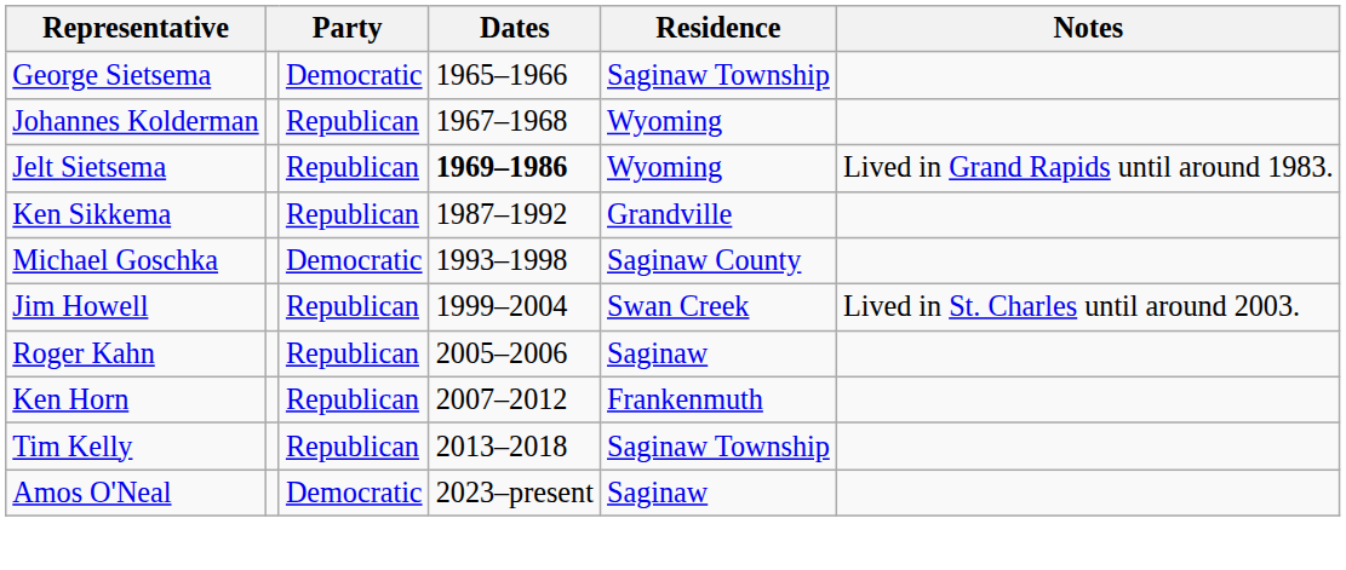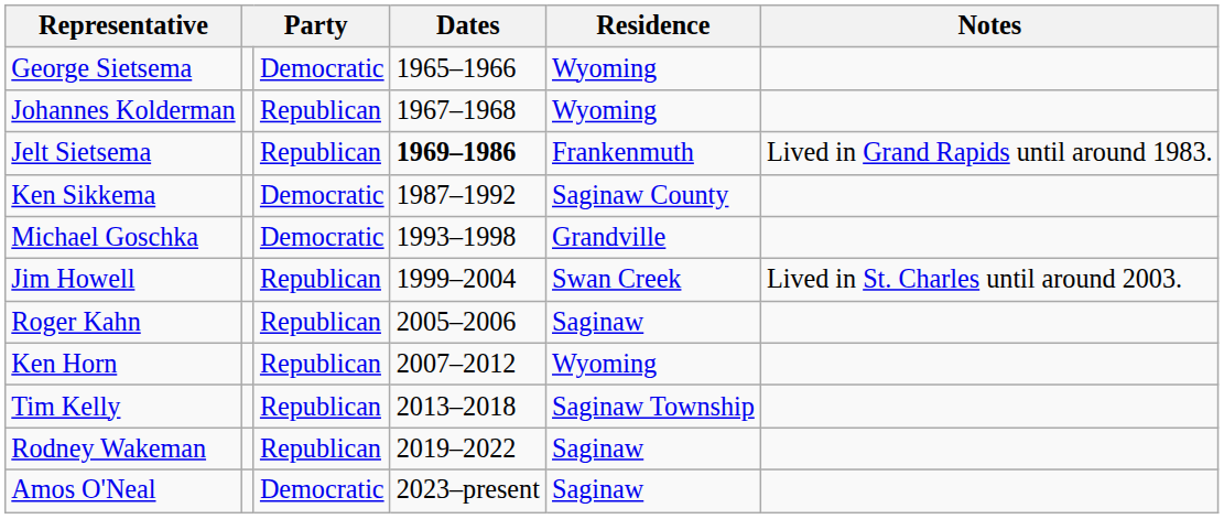 <table class=wikitable>
 <tr valign=bottom>
 <th>Representative</th>
 <th colspan="2">Party</th>
 <th>Dates</th>
 <th>Residence</th>
 <th>Notes</th>
 </tr>
 <tr>
 <td><a href='#'>George Sietsema</a></td>
 <td bgcolor=></td>
 <td><a href='#'>Democratic</a></td>
 <td>1965–1966</td>
-<td><a href='#'>Saginaw Township</a></td>
+<td><a href='#'>Wyoming</a></td>
 <td></td>
 </tr>
 <tr>
 <td><a href='#'>Johannes Kolderman</a></td>
 <td bgcolor=></td>
 <td><a href='#'>Republican</a></td>
 <td>1967–1968</td>
 <td><a href='#'>Wyoming</a></td>
 <td></td>
 </tr>
 <tr>
 <td><a href='#'>Jelt Sietsema</a></td>
 <td bgcolor=></td>
 <td><a href='#'>Republican</a></td>
 <td><strong>1969–1986</strong></td>
-<td><a href='#'>Wyoming</a></td>
+<td><a href='#'>Frankenmuth</a></td>
 <td>Lived in <a href='#'>Grand Rapids</a> until around 1983.</td>
 </tr>
 <tr>
 <td><a href='#'>Ken Sikkema</a></td>
 <td bgcolor=></td>
-<td><a href='#'>Republican</a></td>
+<td><a href='#'>Democratic</a></td>
 <td>1987–1992</td>
-<td><a href='#'>Grandville</a></td>
+<td><a href='#'>Saginaw County</a></td>
 <td></td>
 </tr>
 <tr>
 <td><a href='#'>Michael Goschka</a></td>
 <td bgcolor=></td>
 <td><a href='#'>Democratic</a></td>
 <td>1993–1998</td>
-<td><a href='#'>Saginaw County</a></td>
+<td><a href='#'>Grandville</a></td>
 <td></td>
 </tr>
 <tr>
 <td><a href='#'>Jim Howell</a></td>
 <td bgcolor=></td>
 <td><a href='#'>Republican</a></td>
 <td>1999–2004</td>
 <td><a href='#'>Swan Creek</a></td>
 <td>Lived in <a href='#'>St. Charles</a> until around 2003.</td>
 </tr>
 <tr>
 <td><a href='#'>Roger Kahn</a></td>
 <td bgcolor=></td>
 <td><a href='#'>Republican</a></td>
 <td>2005–2006</td>
 <td><a href='#'>Saginaw</a></td>
 <td></td>
 </tr>
 <tr>
 <td><a href='#'>Ken Horn</a></td>
 <td bgcolor=></td>
 <td><a href='#'>Republican</a></td>
 <td>2007–2012</td>
-<td><a href='#'>Frankenmuth</a></td>
+<td><a href='#'>Wyoming</a></td>
 <td></td>
 </tr>
 <tr>
 <td><a href='#'>Tim Kelly</a></td>
 <td bgcolor=></td>
 <td><a href='#'>Republican</a></td>
 <td>2013–2018</td>
 <td><a href='#'>Saginaw Township</a></td>
 <td></td>
 </tr>
 <tr>
+<td><a href='#'>Rodney Wakeman</a></td>
+<td bgcolor=></td>
+<td><a href='#'>Republican</a></td>
+<td>2019–2022</td>
+<td><a href='#'>Saginaw</a></td>
+<td></td>
+</tr>
+<tr>
 <td><a href='#'>Amos O'Neal</a></td>
 <td bgcolor=></td>
 <td><a href='#'>Democratic</a></td>
 <td>2023–present</td>
 <td><a href='#'>Saginaw</a></td>
 <td></td>
 </tr>
 </table>
